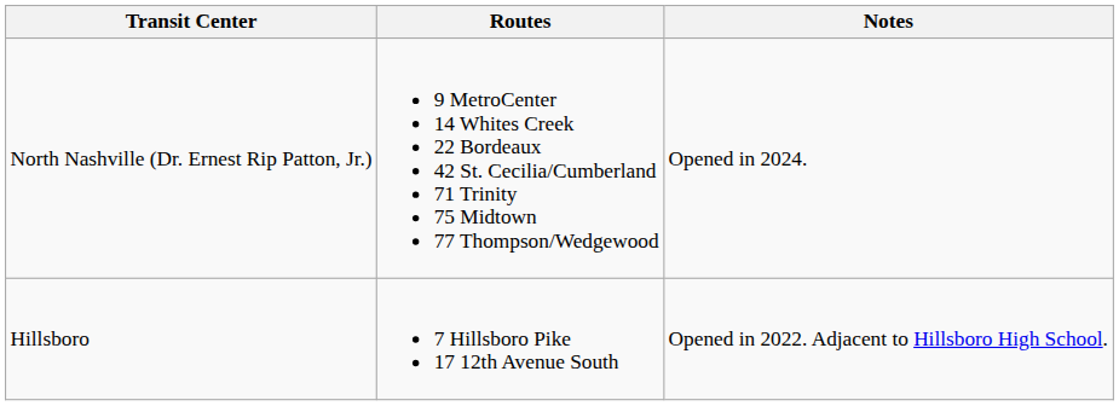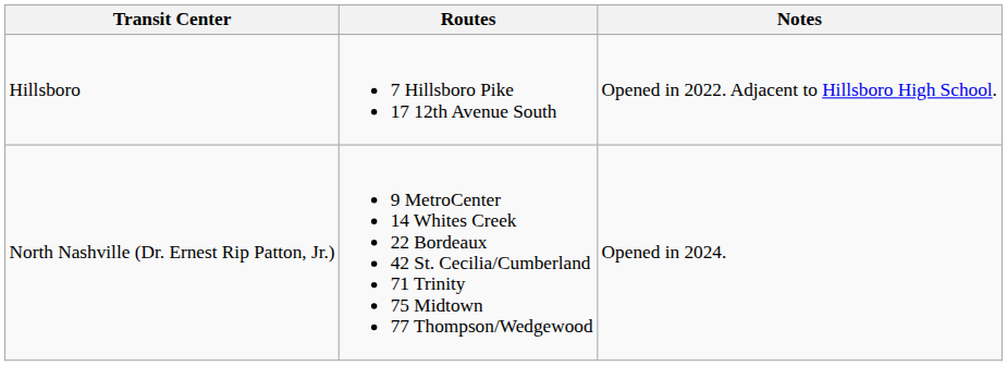 <table class="wikitable">
 <tr>
 <th>Transit Center</th>
 <th>Routes</th>
 <th>Notes</th>
 </tr>
 <tr>
+<td>Hillsboro</td>
+<td><br><ul><li>7 Hillsboro Pike</li><li>17 12th Avenue South</li></ul></td>
+<td>Opened in 2022. Adjacent to <a href='#'>Hillsboro High School</a>.</td>
+</tr>
+<tr>
 <td>North Nashville (Dr. Ernest Rip Patton, Jr.)</td>
 <td><br><ul><li>9 MetroCenter</li><li>14 Whites Creek</li><li>22 Bordeaux</li><li>42 St. Cecilia/Cumberland</li><li>71 Trinity</li><li>75 Midtown</li><li>77 Thompson/Wedgewood</li></ul></td>
 <td>Opened in 2024.</td>
 </tr>
-<tr>
-<td>Hillsboro</td>
-<td><br><ul><li>7 Hillsboro Pike</li><li>17 12th Avenue South</li></ul></td>
-<td>Opened in 2022. Adjacent to <a href='#'>Hillsboro High School</a>.</td>
-</tr>
 </table>
